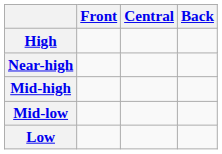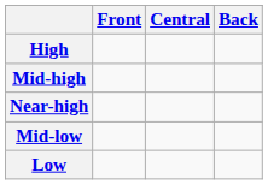 <table class="wikitable" style="text-align:center">
 <tr>
 <th></th>
 <th><a href='#'>Front</a></th>
 <th><a href='#'>Central</a></th>
 <th><a href='#'>Back</a></th>
 </tr>
 <tr>
 <th><a href='#'>High</a></th>
 <td> </td>
 <td></td>
 <td> </td>
 </tr>
 <tr>
-<th><a href='#'>Near-high</a></th>
+<th><a href='#'>Mid-high</a></th>
 <td></td>
 <td></td>
 <td></td>
 </tr>
 <tr>
-<th><a href='#'>Mid-high</a></th>
+<th><a href='#'>Near-high</a></th>
 <td></td>
 <td></td>
 <td></td>
 </tr>
 <tr>
 <th><a href='#'>Mid-low</a></th>
 <td> </td>
 <td></td>
 <td> </td>
 </tr>
 <tr>
 <th><a href='#'>Low</a></th>
 <td></td>
 <td> </td>
 <td></td>
 </tr>
 </table>
